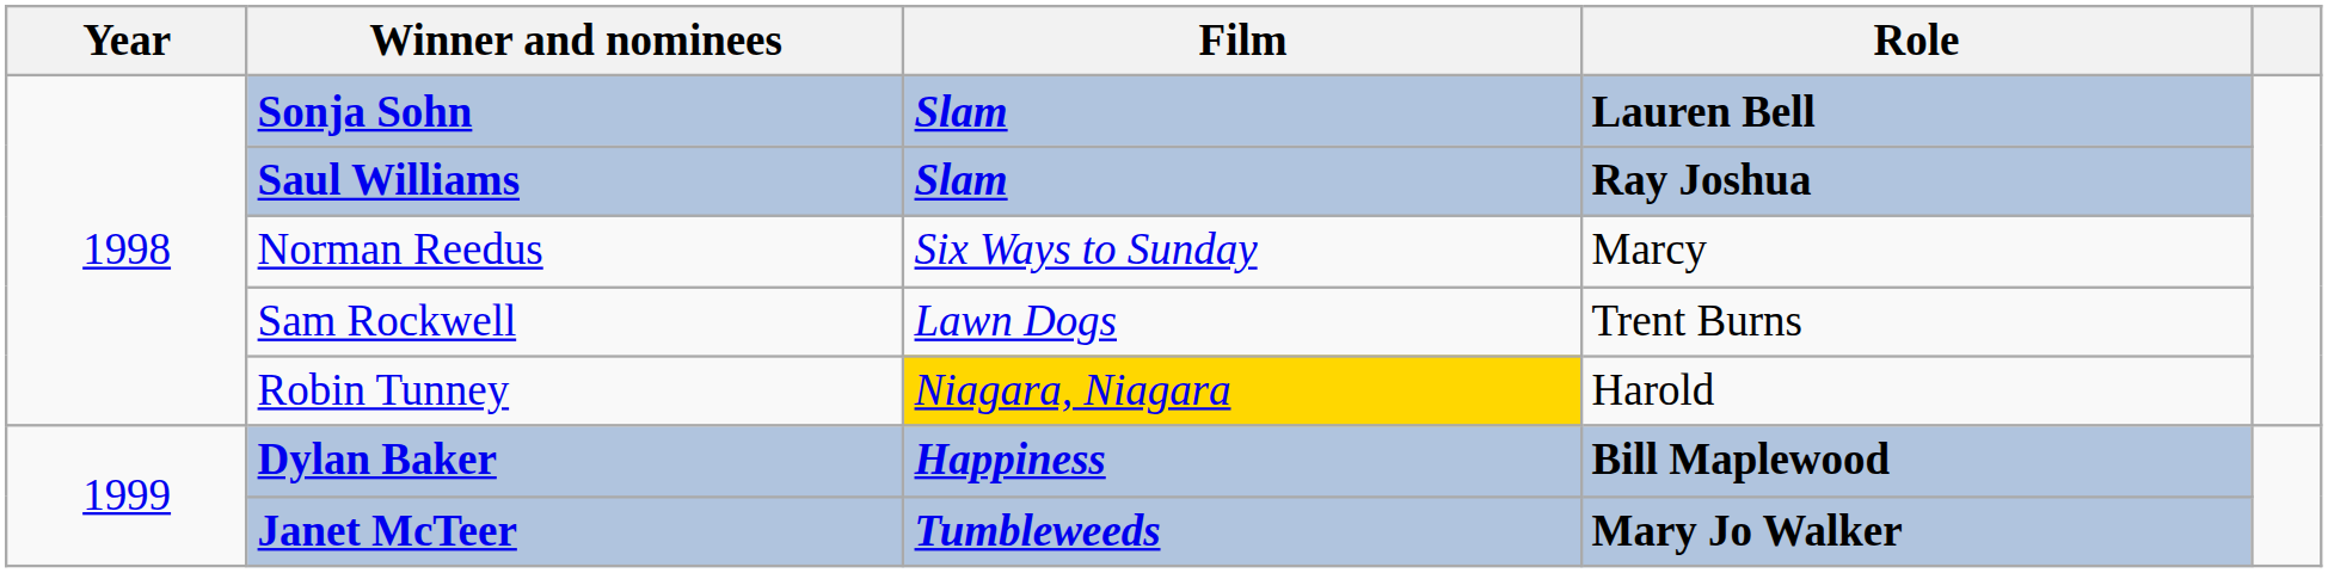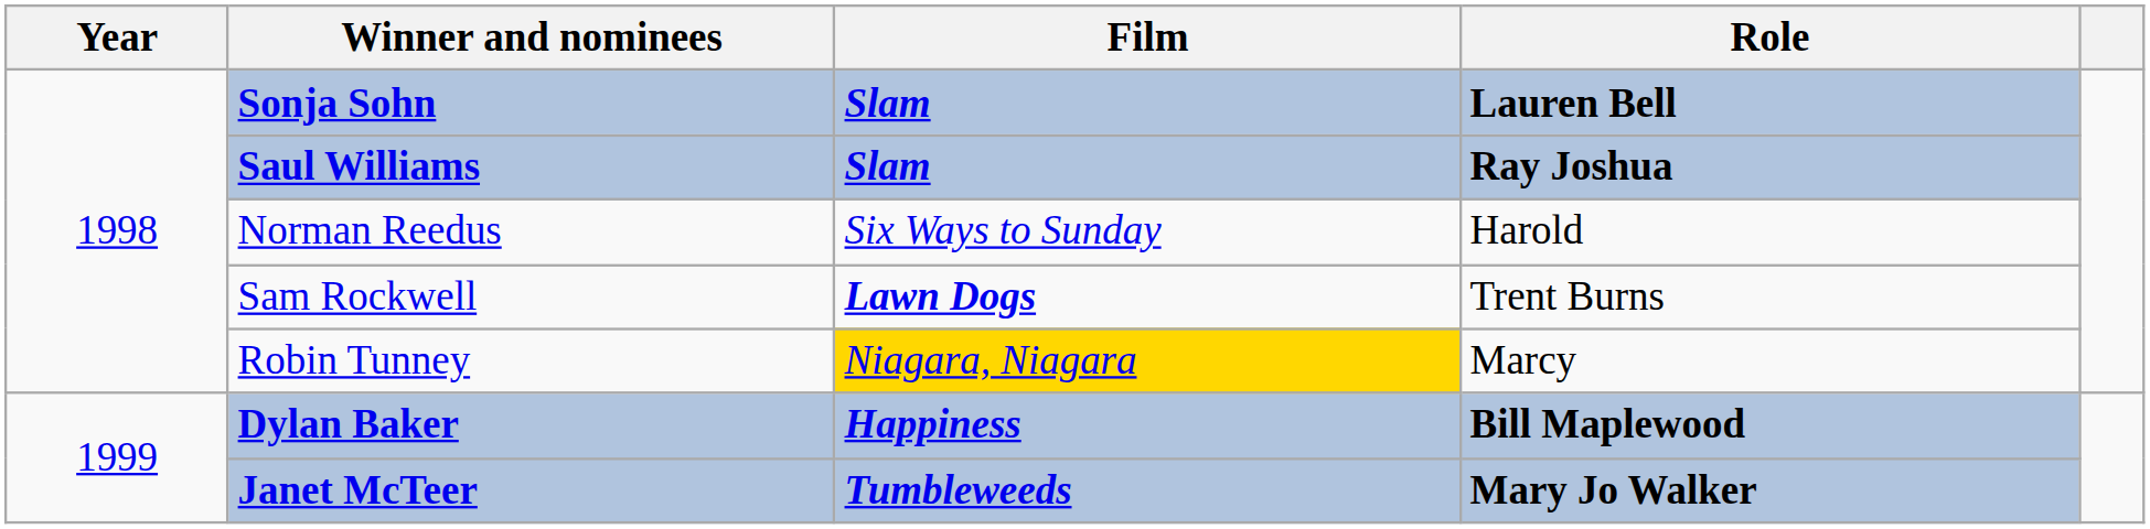 <table class="wikitable" width="95%" cellpadding="5">
 <tr>
 <th width="100"><strong>Year</strong></th>
 <th width="300"><strong>Winner and nominees</strong></th>
 <th width="300"><strong>Film</strong></th>
 <th width="300"><strong>Role</strong></th>
 <th width="25"><strong></strong></th>
 </tr>
 <tr>
 <td rowspan="5" style="text-align:center;"><a href='#'>1998</a></td>
 <td style="background:#B0C4DE;"><strong><a href='#'>Sonja Sohn</a></strong></td>
 <td style="background:#B0C4DE;"><strong><em><a href='#'>Slam</a></em></strong></td>
 <td style="background:#B0C4DE;"><strong>Lauren Bell</strong></td>
 <td rowspan="5" style="text-align:center;"></td>
 </tr>
 <tr>
 <td style="background:#B0C4DE;"><strong><a href='#'>Saul Williams</a></strong></td>
 <td style="background:#B0C4DE;"><strong><em><a href='#'>Slam</a></em></strong></td>
 <td style="background:#B0C4DE;"><strong>Ray Joshua</strong></td>
 </tr>
 <tr>
 <td><a href='#'>Norman Reedus</a></td>
 <td><em><a href='#'>Six Ways to Sunday</a></em></td>
-<td>Marcy</td>
+<td>Harold</td>
 </tr>
 <tr>
 <td><a href='#'>Sam Rockwell</a></td>
-<td><em><a href='#'>Lawn Dogs</a></em></td>
+<td><strong><em><a href='#'>Lawn Dogs</a></em></strong></td>
 <td>Trent Burns</td>
 </tr>
 <tr>
 <td><a href='#'>Robin Tunney</a></td>
 <td style="background: gold;"><em><a href='#'>Niagara, Niagara</a></em></td>
-<td>Harold</td>
+<td>Marcy</td>
 </tr>
 <tr>
 <td rowspan="2" style="text-align:center;"><a href='#'>1999</a></td>
 <td style="background:#B0C4DE;"><strong><a href='#'>Dylan Baker</a></strong></td>
 <td style="background:#B0C4DE;"><strong><em><a href='#'>Happiness</a></em></strong></td>
 <td style="background:#B0C4DE;"><strong>Bill Maplewood</strong></td>
 <td rowspan="2" style="text-align:center;"></td>
 </tr>
 <tr>
 <td style="background:#B0C4DE;"><strong><a href='#'>Janet McTeer</a></strong></td>
 <td style="background:#B0C4DE;"><strong><em><a href='#'>Tumbleweeds</a></em></strong></td>
 <td style="background:#B0C4DE;"><strong>Mary Jo Walker</strong></td>
 </tr>
 </table>
